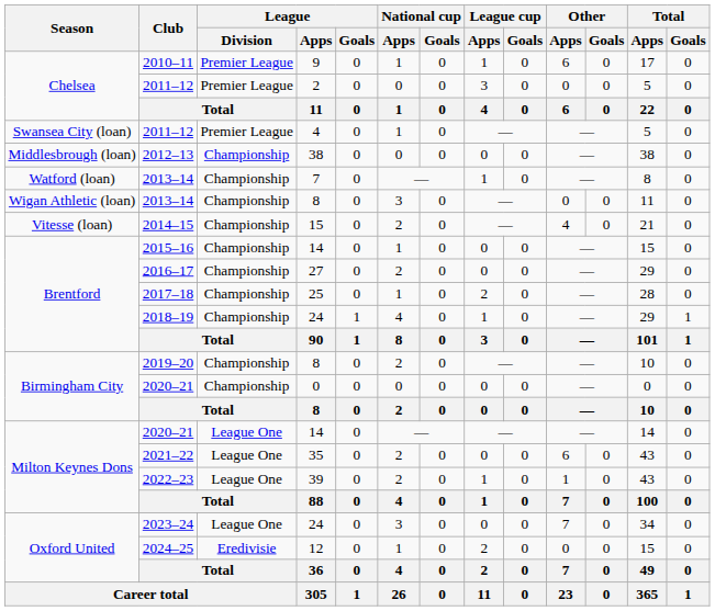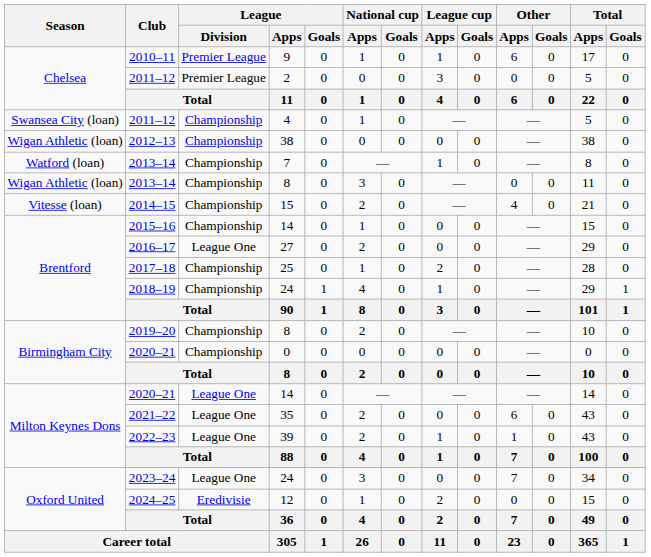 <table class="wikitable" style="text-align: center;">
 <tr>
 <th rowspan="2">Season</th>
 <th rowspan="2">Club</th>
 <th colspan="3">League</th>
 <th colspan="2">National cup</th>
 <th colspan="2">League cup</th>
 <th colspan="2">Other</th>
 <th colspan="2">Total</th>
 </tr>
 <tr>
 <th>Division</th>
 <th>Apps</th>
 <th>Goals</th>
 <th>Apps</th>
 <th>Goals</th>
 <th>Apps</th>
 <th>Goals</th>
 <th>Apps</th>
 <th>Goals</th>
 <th>Apps</th>
 <th>Goals</th>
 </tr>
 <tr>
 <td rowspan="3"><a href='#'>Chelsea</a></td>
 <td><a href='#'>2010–11</a></td>
 <td><a href='#'>Premier League</a></td>
 <td>9</td>
 <td>0</td>
 <td>1</td>
 <td>0</td>
 <td>1</td>
 <td>0</td>
 <td>6</td>
 <td>0</td>
 <td>17</td>
 <td>0</td>
 </tr>
 <tr>
 <td><a href='#'>2011–12</a></td>
 <td>Premier League</td>
 <td>2</td>
 <td>0</td>
 <td>0</td>
 <td>0</td>
 <td>3</td>
 <td>0</td>
 <td>0</td>
 <td>0</td>
 <td>5</td>
 <td>0</td>
 </tr>
 <tr>
 <th colspan="2">Total</th>
 <th>11</th>
 <th>0</th>
 <th>1</th>
 <th>0</th>
 <th>4</th>
 <th>0</th>
 <th>6</th>
 <th>0</th>
 <th>22</th>
 <th>0</th>
 </tr>
 <tr>
 <td><a href='#'>Swansea City</a> (loan)</td>
 <td><a href='#'>2011–12</a></td>
-<td>Premier League</td>
+<td><a href='#'>Championship</a></td>
 <td>4</td>
 <td>0</td>
 <td>1</td>
 <td>0</td>
 <td colspan="2">—</td>
 <td colspan="2">—</td>
 <td>5</td>
 <td>0</td>
 </tr>
 <tr>
-<td><a href='#'>Middlesbrough</a> (loan)</td>
+<td><a href='#'>Wigan Athletic</a> (loan)</td>
 <td><a href='#'>2012–13</a></td>
 <td><a href='#'>Championship</a></td>
 <td>38</td>
 <td>0</td>
 <td>0</td>
 <td>0</td>
 <td>0</td>
 <td>0</td>
 <td colspan="2">—</td>
 <td>38</td>
 <td>0</td>
 </tr>
 <tr>
 <td><a href='#'>Watford</a> (loan)</td>
 <td><a href='#'>2013–14</a></td>
 <td>Championship</td>
 <td>7</td>
 <td>0</td>
 <td colspan="2">—</td>
 <td>1</td>
 <td>0</td>
 <td colspan="2">—</td>
 <td>8</td>
 <td>0</td>
 </tr>
 <tr>
 <td><a href='#'>Wigan Athletic</a> (loan)</td>
 <td><a href='#'>2013–14</a></td>
 <td>Championship</td>
 <td>8</td>
 <td>0</td>
 <td>3</td>
 <td>0</td>
 <td colspan="2">—</td>
 <td>0</td>
 <td>0</td>
 <td>11</td>
 <td>0</td>
 </tr>
 <tr>
 <td><a href='#'>Vitesse</a> (loan)</td>
 <td><a href='#'>2014–15</a></td>
 <td>Championship</td>
 <td>15</td>
 <td>0</td>
 <td>2</td>
 <td>0</td>
 <td colspan="2">—</td>
 <td>4</td>
 <td>0</td>
 <td>21</td>
 <td>0</td>
 </tr>
 <tr>
 <td rowspan="5"><a href='#'>Brentford</a></td>
 <td><a href='#'>2015–16</a></td>
 <td>Championship</td>
 <td>14</td>
 <td>0</td>
 <td>1</td>
 <td>0</td>
 <td>0</td>
 <td>0</td>
 <td colspan="2">—</td>
 <td>15</td>
 <td>0</td>
 </tr>
 <tr>
 <td><a href='#'>2016–17</a></td>
-<td>Championship</td>
+<td>League One</td>
 <td>27</td>
 <td>0</td>
 <td>2</td>
 <td>0</td>
 <td>0</td>
 <td>0</td>
 <td colspan="2">—</td>
 <td>29</td>
 <td>0</td>
 </tr>
 <tr>
 <td><a href='#'>2017–18</a></td>
 <td>Championship</td>
 <td>25</td>
 <td>0</td>
 <td>1</td>
 <td>0</td>
 <td>2</td>
 <td>0</td>
 <td colspan="2">—</td>
 <td>28</td>
 <td>0</td>
 </tr>
 <tr>
 <td><a href='#'>2018–19</a></td>
 <td>Championship</td>
 <td>24</td>
 <td>1</td>
 <td>4</td>
 <td>0</td>
 <td>1</td>
 <td>0</td>
 <td colspan="2">—</td>
 <td>29</td>
 <td>1</td>
 </tr>
 <tr>
 <th colspan="2">Total</th>
 <th>90</th>
 <th>1</th>
 <th>8</th>
 <th>0</th>
 <th>3</th>
 <th>0</th>
 <th colspan="2">—</th>
 <th>101</th>
 <th>1</th>
 </tr>
 <tr>
 <td rowspan="3"><a href='#'>Birmingham City</a></td>
 <td><a href='#'>2019–20</a></td>
 <td>Championship</td>
 <td>8</td>
 <td>0</td>
 <td>2</td>
 <td>0</td>
 <td colspan="2">—</td>
 <td colspan="2">—</td>
 <td>10</td>
 <td>0</td>
 </tr>
 <tr>
 <td><a href='#'>2020–21</a></td>
 <td>Championship</td>
 <td>0</td>
 <td>0</td>
 <td>0</td>
 <td>0</td>
 <td>0</td>
 <td>0</td>
 <td colspan="2">—</td>
 <td>0</td>
 <td>0</td>
 </tr>
 <tr>
 <th colspan="2">Total</th>
 <th>8</th>
 <th>0</th>
 <th>2</th>
 <th>0</th>
 <th>0</th>
 <th>0</th>
 <th colspan="2">—</th>
 <th>10</th>
 <th>0</th>
 </tr>
 <tr>
 <td rowspan="4"><a href='#'>Milton Keynes Dons</a></td>
 <td><a href='#'>2020–21</a></td>
 <td><a href='#'>League One</a></td>
 <td>14</td>
 <td>0</td>
 <td colspan="2">—</td>
 <td colspan="2">—</td>
 <td colspan="2">—</td>
 <td>14</td>
 <td>0</td>
 </tr>
 <tr>
 <td><a href='#'>2021–22</a></td>
 <td>League One</td>
 <td>35</td>
 <td>0</td>
 <td>2</td>
 <td>0</td>
 <td>0</td>
 <td>0</td>
 <td>6</td>
 <td>0</td>
 <td>43</td>
 <td>0</td>
 </tr>
 <tr>
 <td><a href='#'>2022–23</a></td>
 <td>League One</td>
 <td>39</td>
 <td>0</td>
 <td>2</td>
 <td>0</td>
 <td>1</td>
 <td>0</td>
 <td>1</td>
 <td>0</td>
 <td>43</td>
 <td>0</td>
 </tr>
 <tr>
 <th colspan="2">Total</th>
 <th>88</th>
 <th>0</th>
 <th>4</th>
 <th>0</th>
 <th>1</th>
 <th>0</th>
 <th>7</th>
 <th>0</th>
 <th>100</th>
 <th>0</th>
 </tr>
 <tr>
 <td rowspan="3"><a href='#'>Oxford United</a></td>
 <td><a href='#'>2023–24</a></td>
 <td>League One</td>
 <td>24</td>
 <td>0</td>
 <td>3</td>
 <td>0</td>
 <td>0</td>
 <td>0</td>
 <td>7</td>
 <td>0</td>
 <td>34</td>
 <td>0</td>
 </tr>
 <tr>
 <td><a href='#'>2024–25</a></td>
 <td><a href='#'>Eredivisie</a></td>
 <td>12</td>
 <td>0</td>
 <td>1</td>
 <td>0</td>
 <td>2</td>
 <td>0</td>
 <td>0</td>
 <td>0</td>
 <td>15</td>
 <td>0</td>
 </tr>
 <tr>
 <th colspan="2">Total</th>
 <th>36</th>
 <th>0</th>
 <th>4</th>
 <th>0</th>
 <th>2</th>
 <th>0</th>
 <th>7</th>
 <th>0</th>
 <th>49</th>
 <th>0</th>
 </tr>
 <tr>
 <th colspan="3">Career total</th>
 <th>305</th>
 <th>1</th>
 <th>26</th>
 <th>0</th>
 <th>11</th>
 <th>0</th>
 <th>23</th>
 <th>0</th>
 <th>365</th>
 <th>1</th>
 </tr>
 </table>
